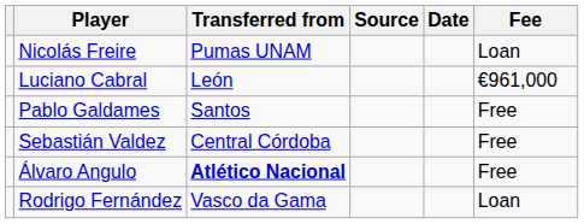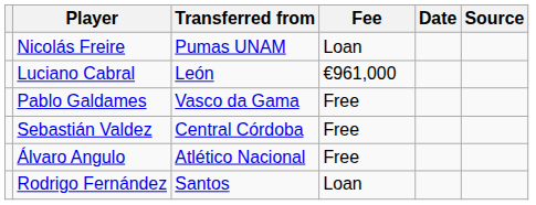 <table class="wikitable plainrowheaders sortable">
 <tr>
 <th></th>
 <th scope="col">Player</th>
 <th>Transferred from</th>
+<th style="width: 80px;">Fee</th>
+<th scope="col">Date</th>
 <th scope="col">Source</th>
-<th scope="col">Date</th>
-<th style="width: 80px;">Fee</th>
 </tr>
 <tr>
 <td align="center"></td>
 <td> <a href='#'>Nicolás Freire</a></td>
 <td> <a href='#'>Pumas UNAM</a></td>
+<td>Loan</td>
 <td></td>
 <td></td>
-<td>Loan</td>
 </tr>
 <tr>
 <td align="center"></td>
 <td> <a href='#'>Luciano Cabral</a></td>
 <td> <a href='#'>León</a></td>
+<td>€961,000</td>
 <td></td>
 <td></td>
-<td>€961,000</td>
 </tr>
 <tr>
 <td align="center"></td>
 <td> <a href='#'>Pablo Galdames</a></td>
-<td> <a href='#'>Santos</a></td>
+<td> <a href='#'>Vasco da Gama</a></td>
+<td>Free</td>
 <td></td>
 <td></td>
-<td>Free</td>
 </tr>
 <tr>
 <td align="center"></td>
 <td> <a href='#'>Sebastián Valdez</a></td>
 <td> <a href='#'>Central Córdoba</a></td>
+<td>Free</td>
 <td></td>
 <td></td>
-<td>Free</td>
 </tr>
 <tr>
 <td align="center"></td>
 <td> <a href='#'>Álvaro Angulo</a></td>
-<td><strong> <a href='#'>Atlético Nacional</a></strong></td>
+<td> <a href='#'>Atlético Nacional</a></td>
+<td>Free</td>
 <td></td>
 <td></td>
-<td>Free</td>
 </tr>
 <tr>
 <td align="center"></td>
 <td> <a href='#'>Rodrigo Fernández</a></td>
-<td> <a href='#'>Vasco da Gama</a></td>
+<td> <a href='#'>Santos</a></td>
+<td>Loan</td>
 <td></td>
 <td></td>
-<td>Loan</td>
 </tr>
 </table>
